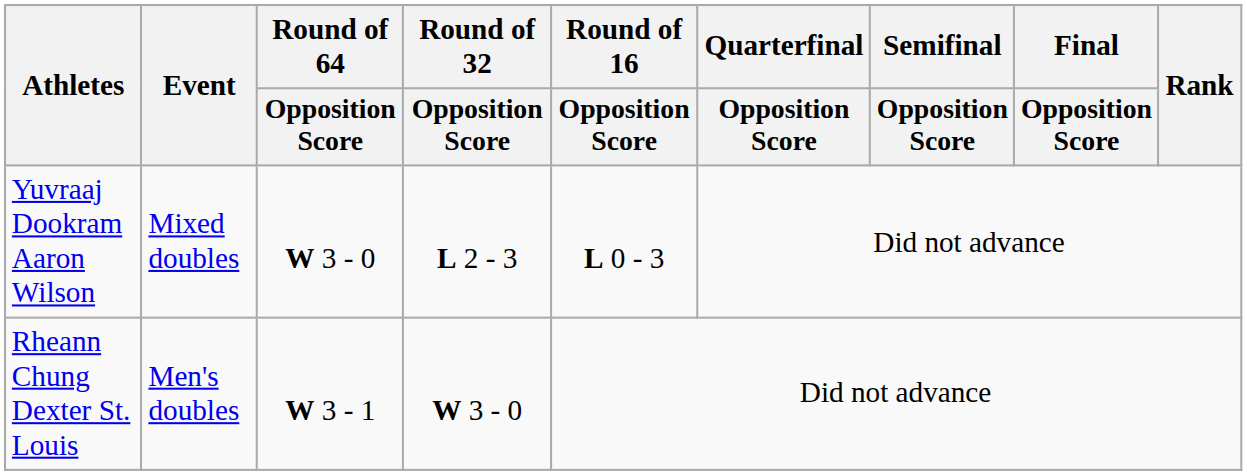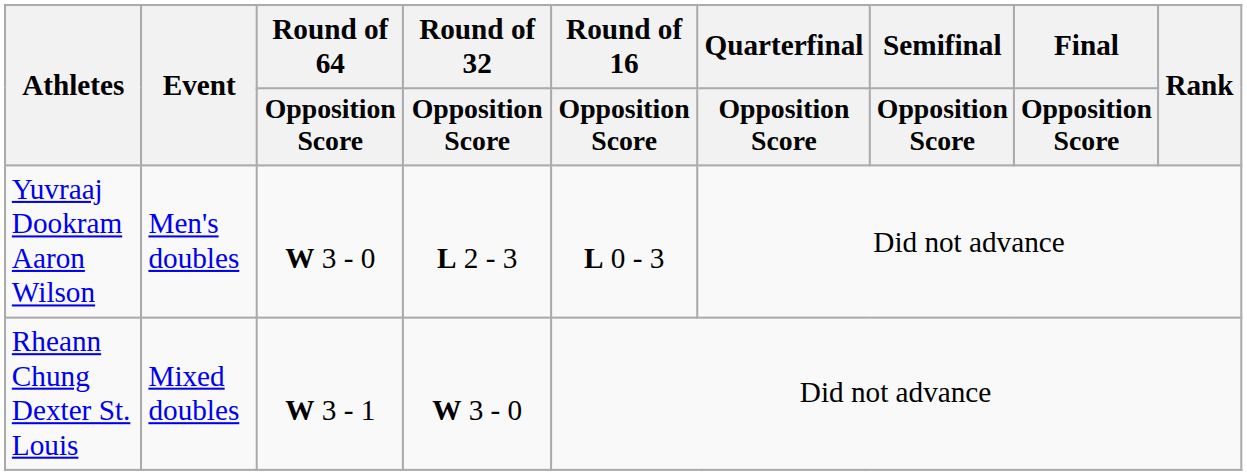 <table class="wikitable" style="font-size:90%">
 <tr>
 <th rowspan=2>Athletes</th>
 <th rowspan=2>Event</th>
 <th>Round of 64</th>
 <th>Round of 32</th>
 <th>Round of 16</th>
 <th>Quarterfinal</th>
 <th>Semifinal</th>
 <th>Final</th>
 <th rowspan=2>Rank</th>
 </tr>
 <tr style="font-size:95%">
 <th>Opposition<br>Score</th>
 <th>Opposition<br>Score</th>
 <th>Opposition<br>Score</th>
 <th>Opposition<br>Score</th>
 <th>Opposition<br>Score</th>
 <th>Opposition<br>Score</th>
 </tr>
 <tr align=center>
 <td align=left><a href='#'>Yuvraaj Dookram</a><br><a href='#'>Aaron Wilson</a></td>
-<td align=left><a href='#'>Mixed doubles</a></td>
+<td align=left><a href='#'>Men's doubles</a></td>
 <td><br><strong>W</strong> 3 - 0</td>
 <td><br><strong>L</strong> 2 - 3</td>
 <td><br><strong>L</strong> 0 - 3</td>
 <td colspan=4>Did not advance</td>
 </tr>
 <tr align=center>
 <td align=left><a href='#'>Rheann Chung</a><br><a href='#'>Dexter St. Louis</a></td>
-<td align=left><a href='#'>Men's doubles</a></td>
+<td align=left><a href='#'>Mixed doubles</a></td>
 <td><br><strong>W</strong> 3 - 1</td>
 <td><br><strong>W</strong> 3 - 0</td>
 <td colspan=5>Did not advance</td>
 </tr>
 </table>
